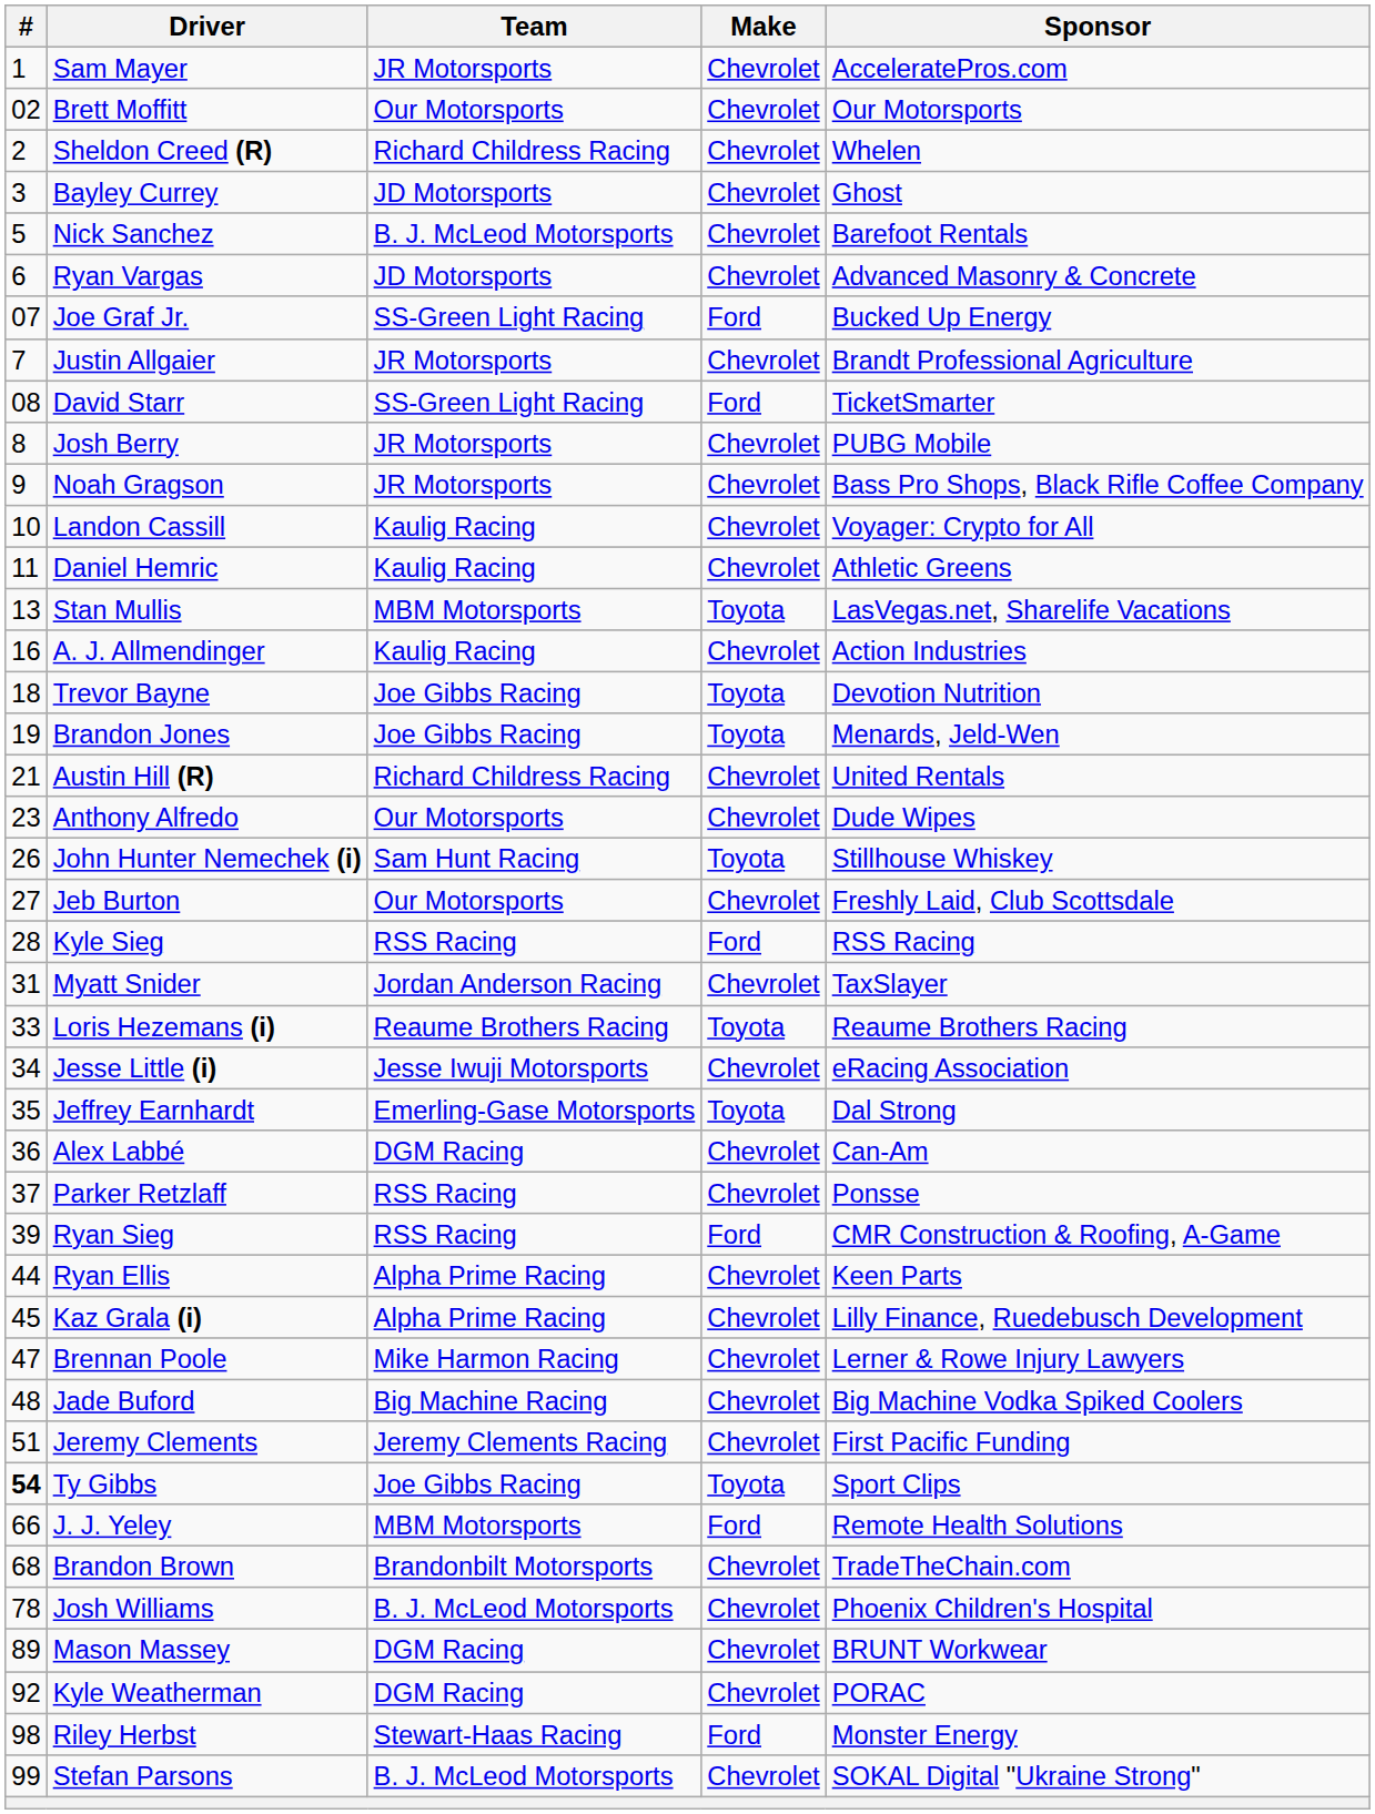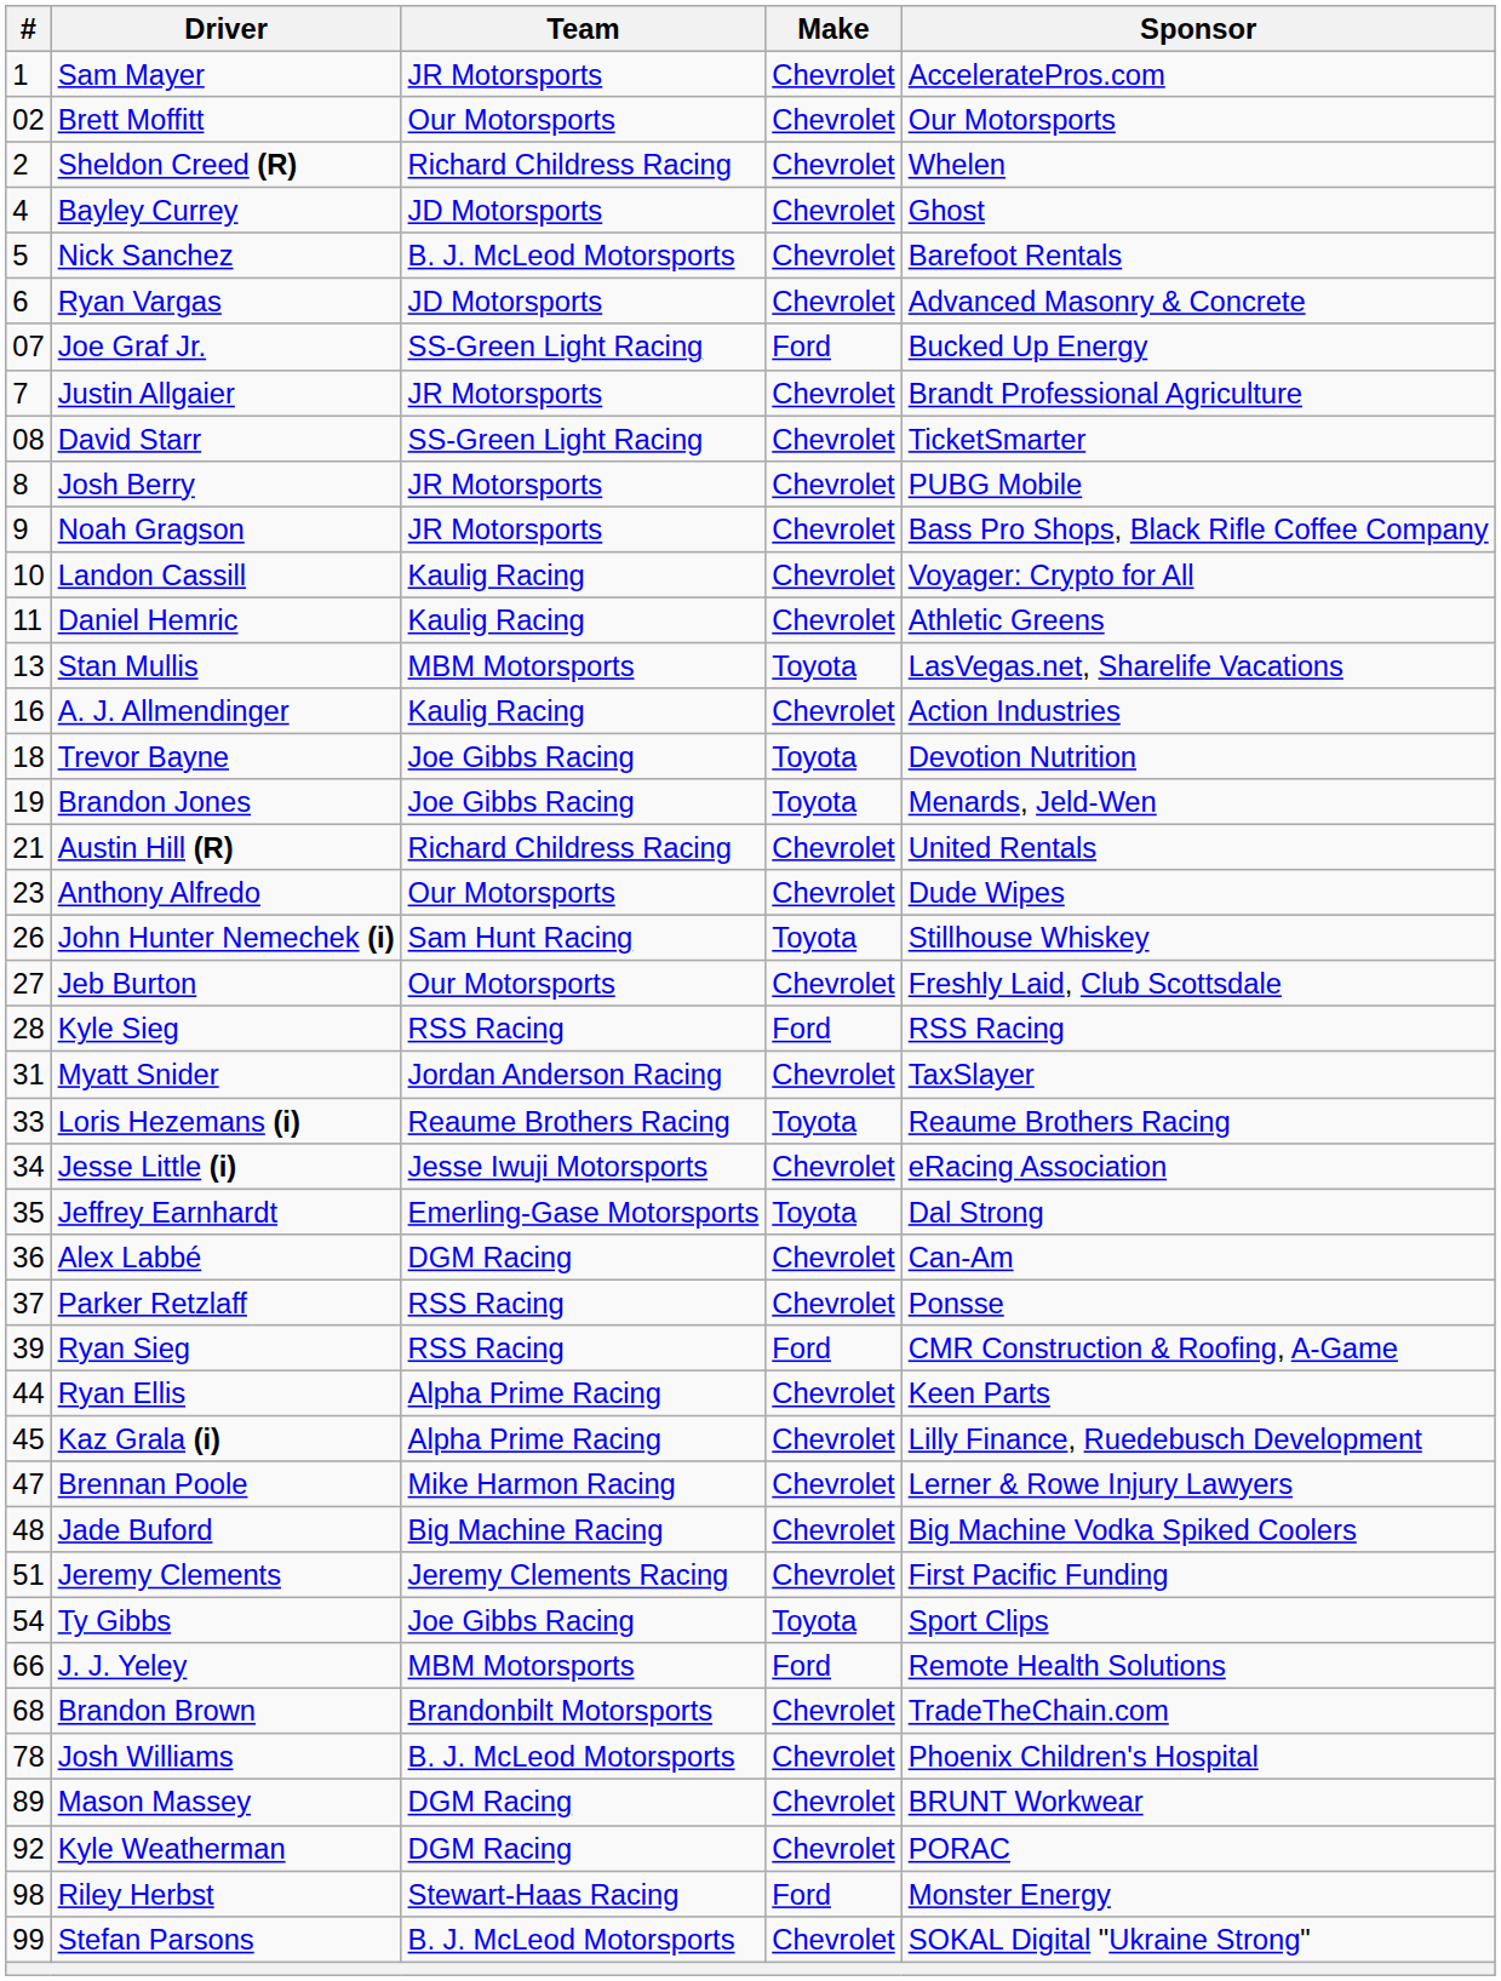 <table class="wikitable" style="font-size: 95%;">
 <tr>
 <th>#</th>
 <th>Driver</th>
 <th>Team</th>
 <th>Make</th>
 <th>Sponsor</th>
 </tr>
 <tr>
 <td>1</td>
 <td><a href='#'>Sam Mayer</a></td>
 <td><a href='#'>JR Motorsports</a></td>
 <td><a href='#'>Chevrolet</a></td>
 <td><a href='#'>AcceleratePros.com</a></td>
 </tr>
 <tr>
 <td>02</td>
 <td><a href='#'>Brett Moffitt</a></td>
 <td><a href='#'>Our Motorsports</a></td>
 <td><a href='#'>Chevrolet</a></td>
 <td><a href='#'>Our Motorsports</a></td>
 </tr>
 <tr>
 <td>2</td>
 <td><a href='#'>Sheldon Creed</a> <strong>(R)</strong></td>
 <td><a href='#'>Richard Childress Racing</a></td>
 <td><a href='#'>Chevrolet</a></td>
 <td><a href='#'>Whelen</a></td>
 </tr>
 <tr>
-<td>3</td>
+<td>4</td>
 <td><a href='#'>Bayley Currey</a></td>
 <td><a href='#'>JD Motorsports</a></td>
 <td><a href='#'>Chevrolet</a></td>
 <td><a href='#'>Ghost</a></td>
 </tr>
 <tr>
 <td>5</td>
 <td><a href='#'>Nick Sanchez</a></td>
 <td><a href='#'>B. J. McLeod Motorsports</a></td>
 <td><a href='#'>Chevrolet</a></td>
 <td><a href='#'>Barefoot Rentals</a></td>
 </tr>
 <tr>
 <td>6</td>
 <td><a href='#'>Ryan Vargas</a></td>
 <td><a href='#'>JD Motorsports</a></td>
 <td><a href='#'>Chevrolet</a></td>
 <td><a href='#'>Advanced Masonry & Concrete</a></td>
 </tr>
 <tr>
 <td>07</td>
 <td><a href='#'>Joe Graf Jr.</a></td>
 <td><a href='#'>SS-Green Light Racing</a></td>
 <td><a href='#'>Ford</a></td>
 <td><a href='#'>Bucked Up Energy</a></td>
 </tr>
 <tr>
 <td>7</td>
 <td><a href='#'>Justin Allgaier</a></td>
 <td><a href='#'>JR Motorsports</a></td>
 <td><a href='#'>Chevrolet</a></td>
 <td><a href='#'>Brandt Professional Agriculture</a></td>
 </tr>
 <tr>
 <td>08</td>
 <td><a href='#'>David Starr</a></td>
 <td><a href='#'>SS-Green Light Racing</a></td>
-<td><a href='#'>Ford</a></td>
+<td><a href='#'>Chevrolet</a></td>
 <td><a href='#'>TicketSmarter</a></td>
 </tr>
 <tr>
 <td>8</td>
 <td><a href='#'>Josh Berry</a></td>
 <td><a href='#'>JR Motorsports</a></td>
 <td><a href='#'>Chevrolet</a></td>
 <td><a href='#'>PUBG Mobile</a></td>
 </tr>
 <tr>
 <td>9</td>
 <td><a href='#'>Noah Gragson</a></td>
 <td><a href='#'>JR Motorsports</a></td>
 <td><a href='#'>Chevrolet</a></td>
 <td><a href='#'>Bass Pro Shops</a>, <a href='#'>Black Rifle Coffee Company</a></td>
 </tr>
 <tr>
 <td>10</td>
 <td><a href='#'>Landon Cassill</a></td>
 <td><a href='#'>Kaulig Racing</a></td>
 <td><a href='#'>Chevrolet</a></td>
 <td><a href='#'>Voyager: Crypto for All</a></td>
 </tr>
 <tr>
 <td>11</td>
 <td><a href='#'>Daniel Hemric</a></td>
 <td><a href='#'>Kaulig Racing</a></td>
 <td><a href='#'>Chevrolet</a></td>
 <td><a href='#'>Athletic Greens</a></td>
 </tr>
 <tr>
 <td>13</td>
 <td><a href='#'>Stan Mullis</a></td>
 <td><a href='#'>MBM Motorsports</a></td>
 <td><a href='#'>Toyota</a></td>
 <td><a href='#'>LasVegas.net</a>, <a href='#'>Sharelife Vacations</a></td>
 </tr>
 <tr>
 <td>16</td>
 <td><a href='#'>A. J. Allmendinger</a></td>
 <td><a href='#'>Kaulig Racing</a></td>
 <td><a href='#'>Chevrolet</a></td>
 <td><a href='#'>Action Industries</a></td>
 </tr>
 <tr>
 <td>18</td>
 <td><a href='#'>Trevor Bayne</a></td>
 <td><a href='#'>Joe Gibbs Racing</a></td>
 <td><a href='#'>Toyota</a></td>
 <td><a href='#'>Devotion Nutrition</a></td>
 </tr>
 <tr>
 <td>19</td>
 <td><a href='#'>Brandon Jones</a></td>
 <td><a href='#'>Joe Gibbs Racing</a></td>
 <td><a href='#'>Toyota</a></td>
 <td><a href='#'>Menards</a>, <a href='#'>Jeld-Wen</a></td>
 </tr>
 <tr>
 <td>21</td>
 <td><a href='#'>Austin Hill</a> <strong>(R)</strong></td>
 <td><a href='#'>Richard Childress Racing</a></td>
 <td><a href='#'>Chevrolet</a></td>
 <td><a href='#'>United Rentals</a></td>
 </tr>
 <tr>
 <td>23</td>
 <td><a href='#'>Anthony Alfredo</a></td>
 <td><a href='#'>Our Motorsports</a></td>
 <td><a href='#'>Chevrolet</a></td>
 <td><a href='#'>Dude Wipes</a></td>
 </tr>
 <tr>
 <td>26</td>
 <td><a href='#'>John Hunter Nemechek</a> <strong>(i)</strong></td>
 <td><a href='#'>Sam Hunt Racing</a></td>
 <td><a href='#'>Toyota</a></td>
 <td><a href='#'>Stillhouse Whiskey</a></td>
 </tr>
 <tr>
 <td>27</td>
 <td><a href='#'>Jeb Burton</a></td>
 <td><a href='#'>Our Motorsports</a></td>
 <td><a href='#'>Chevrolet</a></td>
 <td><a href='#'>Freshly Laid</a>, <a href='#'>Club Scottsdale</a></td>
 </tr>
 <tr>
 <td>28</td>
 <td><a href='#'>Kyle Sieg</a></td>
 <td><a href='#'>RSS Racing</a></td>
 <td><a href='#'>Ford</a></td>
 <td><a href='#'>RSS Racing</a></td>
 </tr>
 <tr>
 <td>31</td>
 <td><a href='#'>Myatt Snider</a></td>
 <td><a href='#'>Jordan Anderson Racing</a></td>
 <td><a href='#'>Chevrolet</a></td>
 <td><a href='#'>TaxSlayer</a></td>
 </tr>
 <tr>
 <td>33</td>
 <td><a href='#'>Loris Hezemans</a> <strong>(i)</strong></td>
 <td><a href='#'>Reaume Brothers Racing</a></td>
 <td><a href='#'>Toyota</a></td>
 <td><a href='#'>Reaume Brothers Racing</a></td>
 </tr>
 <tr>
 <td>34</td>
 <td><a href='#'>Jesse Little</a> <strong>(i)</strong></td>
 <td><a href='#'>Jesse Iwuji Motorsports</a></td>
 <td><a href='#'>Chevrolet</a></td>
 <td><a href='#'>eRacing Association</a></td>
 </tr>
 <tr>
 <td>35</td>
 <td><a href='#'>Jeffrey Earnhardt</a></td>
 <td><a href='#'>Emerling-Gase Motorsports</a></td>
 <td><a href='#'>Toyota</a></td>
 <td><a href='#'>Dal Strong</a></td>
 </tr>
 <tr>
 <td>36</td>
 <td><a href='#'>Alex Labbé</a></td>
 <td><a href='#'>DGM Racing</a></td>
 <td><a href='#'>Chevrolet</a></td>
 <td><a href='#'>Can-Am</a></td>
 </tr>
 <tr>
 <td>37</td>
 <td><a href='#'>Parker Retzlaff</a></td>
 <td><a href='#'>RSS Racing</a></td>
 <td><a href='#'>Chevrolet</a></td>
 <td><a href='#'>Ponsse</a></td>
 </tr>
 <tr>
 <td>39</td>
 <td><a href='#'>Ryan Sieg</a></td>
 <td><a href='#'>RSS Racing</a></td>
 <td><a href='#'>Ford</a></td>
 <td><a href='#'>CMR Construction & Roofing</a>, <a href='#'>A-Game</a></td>
 </tr>
 <tr>
 <td>44</td>
 <td><a href='#'>Ryan Ellis</a></td>
 <td><a href='#'>Alpha Prime Racing</a></td>
 <td><a href='#'>Chevrolet</a></td>
 <td><a href='#'>Keen Parts</a></td>
 </tr>
 <tr>
 <td>45</td>
 <td><a href='#'>Kaz Grala</a> <strong>(i)</strong></td>
 <td><a href='#'>Alpha Prime Racing</a></td>
 <td><a href='#'>Chevrolet</a></td>
 <td><a href='#'>Lilly Finance</a>, <a href='#'>Ruedebusch Development</a></td>
 </tr>
 <tr>
 <td>47</td>
 <td><a href='#'>Brennan Poole</a></td>
 <td><a href='#'>Mike Harmon Racing</a></td>
 <td><a href='#'>Chevrolet</a></td>
 <td><a href='#'>Lerner & Rowe Injury Lawyers</a></td>
 </tr>
 <tr>
 <td>48</td>
 <td><a href='#'>Jade Buford</a></td>
 <td><a href='#'>Big Machine Racing</a></td>
 <td><a href='#'>Chevrolet</a></td>
 <td><a href='#'>Big Machine Vodka Spiked Coolers</a></td>
 </tr>
 <tr>
 <td>51</td>
 <td><a href='#'>Jeremy Clements</a></td>
 <td><a href='#'>Jeremy Clements Racing</a></td>
 <td><a href='#'>Chevrolet</a></td>
 <td><a href='#'>First Pacific Funding</a></td>
 </tr>
 <tr>
-<td><strong>54</strong></td>
+<td>54</td>
 <td><a href='#'>Ty Gibbs</a></td>
 <td><a href='#'>Joe Gibbs Racing</a></td>
 <td><a href='#'>Toyota</a></td>
 <td><a href='#'>Sport Clips</a></td>
 </tr>
 <tr>
 <td>66</td>
 <td><a href='#'>J. J. Yeley</a></td>
 <td><a href='#'>MBM Motorsports</a></td>
 <td><a href='#'>Ford</a></td>
 <td><a href='#'>Remote Health Solutions</a></td>
 </tr>
 <tr>
 <td>68</td>
 <td><a href='#'>Brandon Brown</a></td>
 <td><a href='#'>Brandonbilt Motorsports</a></td>
 <td><a href='#'>Chevrolet</a></td>
 <td><a href='#'>TradeTheChain.com</a></td>
 </tr>
 <tr>
 <td>78</td>
 <td><a href='#'>Josh Williams</a></td>
 <td><a href='#'>B. J. McLeod Motorsports</a></td>
 <td><a href='#'>Chevrolet</a></td>
 <td><a href='#'>Phoenix Children's Hospital</a></td>
 </tr>
 <tr>
 <td>89</td>
 <td><a href='#'>Mason Massey</a></td>
 <td><a href='#'>DGM Racing</a></td>
 <td><a href='#'>Chevrolet</a></td>
 <td><a href='#'>BRUNT Workwear</a></td>
 </tr>
 <tr>
 <td>92</td>
 <td><a href='#'>Kyle Weatherman</a></td>
 <td><a href='#'>DGM Racing</a></td>
 <td><a href='#'>Chevrolet</a></td>
 <td><a href='#'>PORAC</a></td>
 </tr>
 <tr>
 <td>98</td>
 <td><a href='#'>Riley Herbst</a></td>
 <td><a href='#'>Stewart-Haas Racing</a></td>
 <td><a href='#'>Ford</a></td>
 <td><a href='#'>Monster Energy</a></td>
 </tr>
 <tr>
 <td>99</td>
 <td><a href='#'>Stefan Parsons</a></td>
 <td><a href='#'>B. J. McLeod Motorsports</a></td>
 <td><a href='#'>Chevrolet</a></td>
 <td><a href='#'>SOKAL Digital</a> "<a href='#'>Ukraine Strong</a>"</td>
 </tr>
 <tr>
 <th colspan="5"></th>
 </tr>
 </table>
